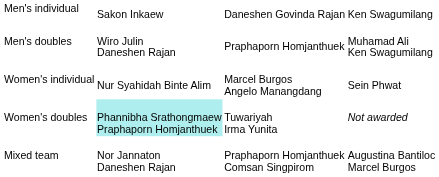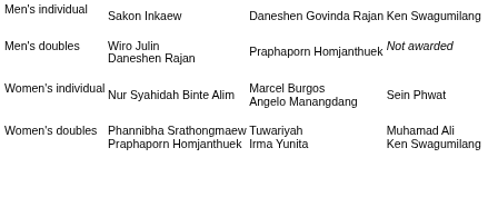 <table>
 <tr>
 <td>Men's individual</td>
 <td><br>Sakon Inkaew</td>
 <td><br>Daneshen Govinda Rajan</td>
 <td><br>Ken Swagumilang</td>
 </tr>
 <tr>
 <td>Men's doubles</td>
 <td><br>Wiro Julin<br>Daneshen Rajan</td>
 <td><br>Praphaporn Homjanthuek</td>
-<td><br>Muhamad Ali<br>Ken Swagumilang</td>
+<td><em>Not awarded</em></td>
 </tr>
 <tr>
 <td>Women's individual</td>
 <td><br>Nur Syahidah Binte Alim</td>
 <td><br>Marcel Burgos<br>Angelo Manangdang</td>
 <td><br>Sein Phwat</td>
 </tr>
 <tr>
 <td>Women's doubles</td>
-<td style="background: paleturquoise;"><br>Phannibha Srathongmaew<br>Praphaporn Homjanthuek</td>
+<td><br>Phannibha Srathongmaew<br>Praphaporn Homjanthuek</td>
 <td><br>Tuwariyah<br>Irma Yunita</td>
-<td><em>Not awarded</em></td>
-</tr>
-<tr>
-<td>Mixed team</td>
-<td><br>Nor Jannaton<br>Daneshen Rajan</td>
-<td><br>Praphaporn Homjanthuek<br>Comsan Singpirom</td>
-<td><br>Augustina Bantiloc<br>Marcel Burgos</td>
+<td><br>Muhamad Ali<br>Ken Swagumilang</td>
 </tr>
 </table>
